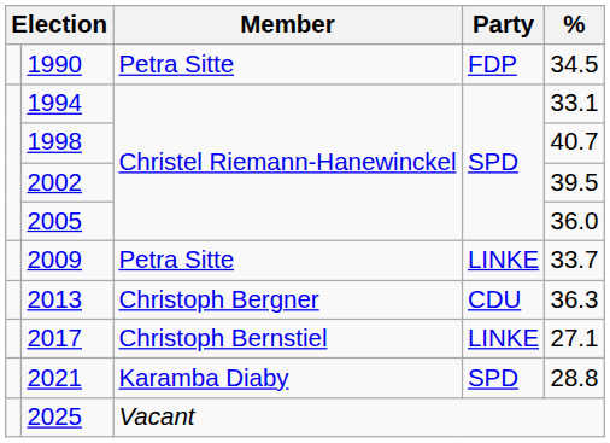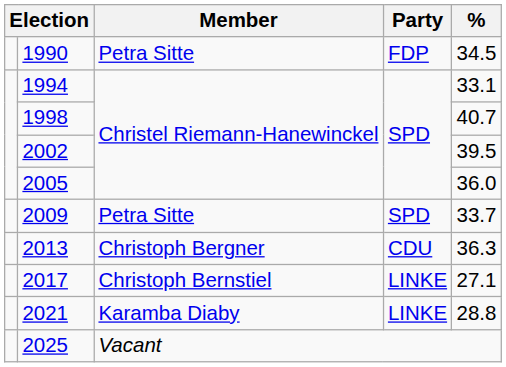 <table class=wikitable>
 <tr>
 <th colspan=2>Election</th>
 <th>Member</th>
 <th>Party</th>
 <th>%</th>
 </tr>
 <tr>
 <td bgcolor=></td>
 <td><a href='#'>1990</a></td>
 <td><a href='#'>Petra Sitte</a></td>
 <td><a href='#'>FDP</a></td>
 <td align=right>34.5</td>
 </tr>
 <tr>
 <td rowspan=4 bgcolor=></td>
 <td><a href='#'>1994</a></td>
 <td rowspan=4><a href='#'>Christel Riemann-Hanewinckel</a></td>
 <td rowspan=4><a href='#'>SPD</a></td>
 <td align=right>33.1</td>
 </tr>
 <tr>
 <td><a href='#'>1998</a></td>
 <td align=right>40.7</td>
 </tr>
 <tr>
 <td><a href='#'>2002</a></td>
 <td align=right>39.5</td>
 </tr>
 <tr>
 <td><a href='#'>2005</a></td>
 <td align=right>36.0</td>
 </tr>
 <tr>
 <td bgcolor=></td>
 <td><a href='#'>2009</a></td>
 <td><a href='#'>Petra Sitte</a></td>
-<td><a href='#'>LINKE</a></td>
+<td><a href='#'>SPD</a></td>
 <td align=right>33.7</td>
 </tr>
 <tr>
 <td bgcolor=></td>
 <td><a href='#'>2013</a></td>
 <td><a href='#'>Christoph Bergner</a></td>
 <td><a href='#'>CDU</a></td>
 <td align=right>36.3</td>
 </tr>
 <tr>
 <td bgcolor=></td>
 <td><a href='#'>2017</a></td>
 <td><a href='#'>Christoph Bernstiel</a></td>
 <td><a href='#'>LINKE</a></td>
 <td align=right>27.1</td>
 </tr>
 <tr>
 <td bgcolor=></td>
 <td><a href='#'>2021</a></td>
 <td><a href='#'>Karamba Diaby</a></td>
-<td><a href='#'>SPD</a></td>
+<td><a href='#'>LINKE</a></td>
 <td align=right>28.8</td>
 </tr>
 <tr>
 <td></td>
 <td><a href='#'>2025</a></td>
 <td colspan=3><em>Vacant</em></td>
 </tr>
 </table>
